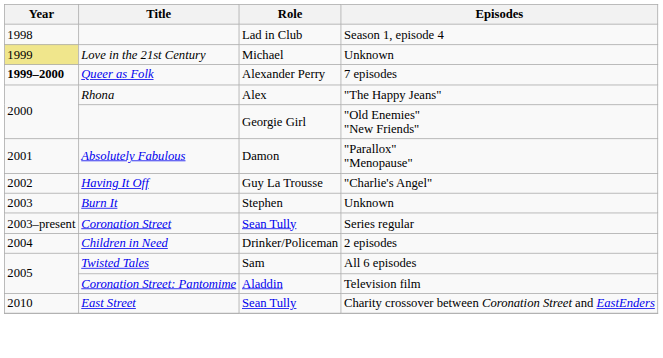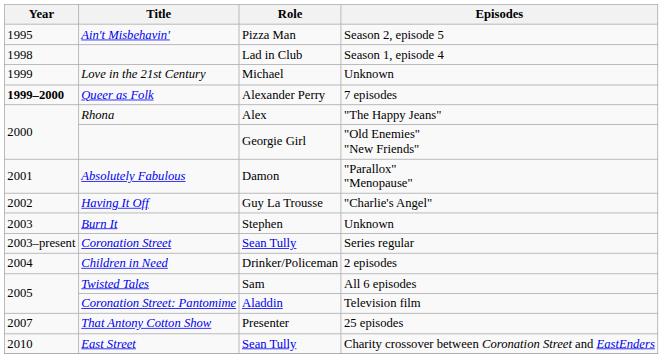 <table class="wikitable sortable">
 <tr>
 <th>Year</th>
 <th>Title</th>
 <th>Role</th>
 <th>Episodes</th>
 </tr>
 <tr>
+<td>1995</td>
+<td><em><a href='#'>Ain't Misbehavin'</a></em></td>
+<td>Pizza Man</td>
+<td>Season 2, episode 5</td>
+</tr>
+<tr>
 <td>1998</td>
 <td><em></em></td>
 <td>Lad in Club</td>
 <td>Season 1, episode 4</td>
 </tr>
 <tr>
-<td style="background: khaki;">1999</td>
+<td>1999</td>
 <td><em>Love in the 21st Century</em></td>
 <td>Michael</td>
 <td>Unknown</td>
 </tr>
 <tr>
 <td><strong>1999–2000</strong></td>
 <td><em><a href='#'>Queer as Folk</a></em></td>
 <td>Alexander Perry</td>
 <td>7 episodes</td>
 </tr>
 <tr>
 <td rowspan="2">2000</td>
 <td><em>Rhona</em></td>
 <td>Alex</td>
 <td>"The Happy Jeans"</td>
 </tr>
 <tr>
 <td><em></em></td>
 <td>Georgie Girl</td>
 <td>"Old Enemies" <br> "New Friends"</td>
 </tr>
 <tr>
 <td>2001</td>
 <td><em><a href='#'>Absolutely Fabulous</a></em></td>
 <td>Damon</td>
 <td>"Parallox" <br> "Menopause"</td>
 </tr>
 <tr>
 <td>2002</td>
 <td><em><a href='#'>Having It Off</a></em></td>
 <td>Guy La Trousse</td>
 <td>"Charlie's Angel"</td>
 </tr>
 <tr>
 <td>2003</td>
 <td><em><a href='#'>Burn It</a></em></td>
 <td>Stephen</td>
 <td>Unknown</td>
 </tr>
 <tr>
 <td>2003–present</td>
 <td><em><a href='#'>Coronation Street</a></em></td>
 <td><a href='#'>Sean Tully</a></td>
 <td>Series regular</td>
 </tr>
 <tr>
 <td>2004</td>
 <td><em><a href='#'>Children in Need</a></em></td>
 <td>Drinker/Policeman</td>
 <td>2 episodes</td>
 </tr>
 <tr>
 <td rowspan="2">2005</td>
 <td><em><a href='#'>Twisted Tales</a></em></td>
 <td>Sam</td>
 <td>All 6 episodes</td>
 </tr>
 <tr>
 <td><em><a href='#'>Coronation Street: Pantomime</a></em></td>
 <td><a href='#'>Aladdin</a></td>
 <td>Television film</td>
 </tr>
 <tr>
+<td>2007</td>
+<td><em><a href='#'>That Antony Cotton Show</a></em></td>
+<td>Presenter</td>
+<td>25 episodes</td>
+</tr>
+<tr>
 <td>2010</td>
 <td><em><a href='#'>East Street</a></em></td>
 <td><a href='#'>Sean Tully</a></td>
 <td>Charity crossover between <em>Coronation Street</em> and <em><a href='#'>EastEnders</a></em></td>
 </tr>
 <tr>
 </tr>
 </table>
